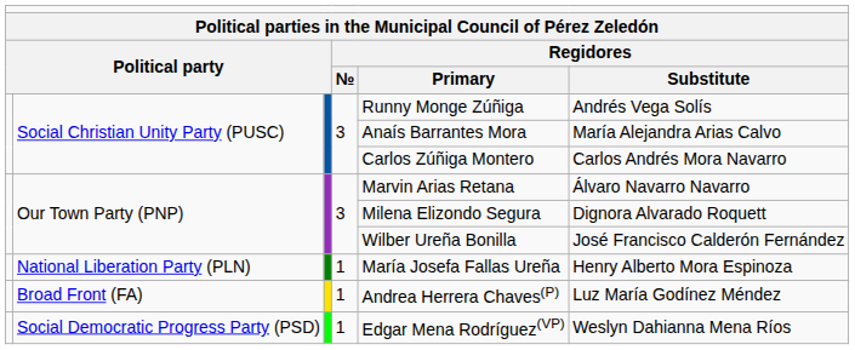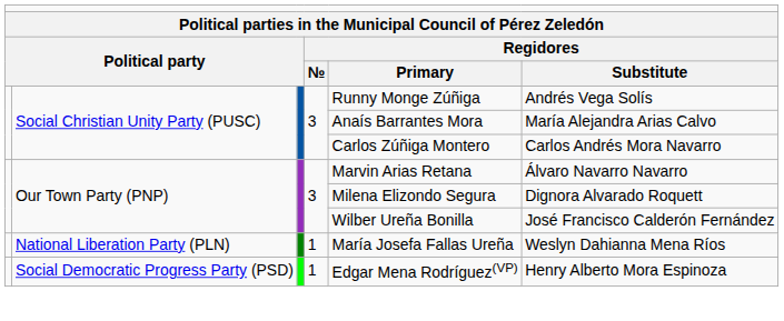 <table class="wikitable" border="1" style="margin:auto;">
 <tr>
 <td colspan="6"></td>
 </tr>
 <tr>
 <th colspan="6"><strong>Political parties in the Municipal Council of Pérez Zeledón</strong></th>
 </tr>
 <tr ---->
 <th colspan="3" rowspan="2">Political party</th>
 <th colspan="3">Regidores</th>
 </tr>
 <tr>
 <th>№</th>
 <th>Primary</th>
 <th>Substitute</th>
 </tr>
 <tr>
 <td rowspan="3"></td>
 <td rowspan="3"><a href='#'>Social Christian Unity Party</a> (PUSC)</td>
 <td rowspan="3" bgcolor="#0454A3"></td>
 <td rowspan="3">3</td>
 <td>Runny Monge Zúñiga</td>
 <td>Andrés Vega Solís</td>
 </tr>
 <tr>
 <td>Anaís Barrantes Mora</td>
 <td>María Alejandra Arias Calvo</td>
 </tr>
 <tr>
 <td>Carlos Zúñiga Montero</td>
 <td>Carlos Andrés Mora Navarro</td>
 </tr>
 <tr ---->
 <td rowspan="3"></td>
 <td rowspan="3">Our Town Party (PNP)</td>
 <td rowspan="3" bgcolor="#932CBB"></td>
 <td rowspan="3">3</td>
 <td>Marvin Arias Retana</td>
 <td>Álvaro Navarro Navarro</td>
 </tr>
 <tr>
 <td>Milena Elizondo Segura</td>
 <td>Dignora Alvarado Roquett</td>
 </tr>
 <tr ---->
 <td>Wilber Ureña Bonilla</td>
 <td>José Francisco Calderón Fernández</td>
 </tr>
 <tr>
 <td></td>
 <td><a href='#'>National Liberation Party</a> (PLN)</td>
 <td bgcolor="#008200"></td>
 <td>1</td>
 <td>María Josefa Fallas Ureña</td>
-<td>Henry Alberto Mora Espinoza</td>
-</tr>
-<tr>
-<td></td>
-<td><a href='#'>Broad Front</a> (FA)</td>
-<td bgcolor="#FFE200"></td>
-<td>1</td>
-<td>Andrea Herrera Chaves<sup>(P)</sup></td>
-<td>Luz María Godínez Méndez</td>
+<td>Weslyn Dahianna Mena Ríos</td>
 </tr>
 <tr>
 <td></td>
 <td><a href='#'>Social Democratic Progress Party</a> (PSD)</td>
 <td bgcolor="#00FF00"></td>
 <td>1</td>
 <td>Edgar Mena Rodríguez<sup>(VP)</sup></td>
-<td>Weslyn Dahianna Mena Ríos</td>
+<td>Henry Alberto Mora Espinoza</td>
 </tr>
 </table>
